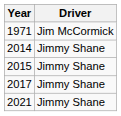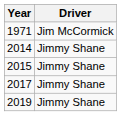 <table class="wikitable">
 <tr style="background:#CCCCCC;">
 <th>Year</th>
 <th>Driver</th>
 </tr>
 <tr>
 <td>1971</td>
 <td>Jim McCormick</td>
 </tr>
 <tr>
 <td>2014</td>
 <td>Jimmy Shane</td>
 </tr>
 <tr>
 <td>2015</td>
 <td>Jimmy Shane</td>
 </tr>
 <tr>
 <td>2017</td>
 <td>Jimmy Shane</td>
 </tr>
 <tr>
-<td>2021</td>
+<td>2019</td>
 <td>Jimmy Shane</td>
 </tr>
 </table>
